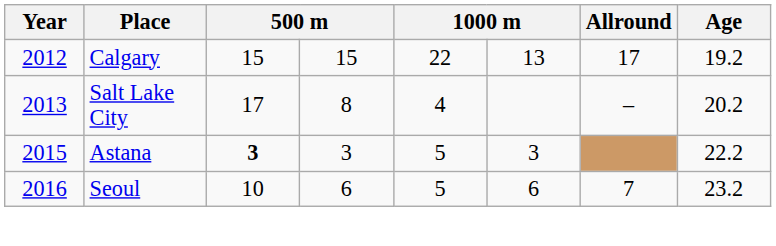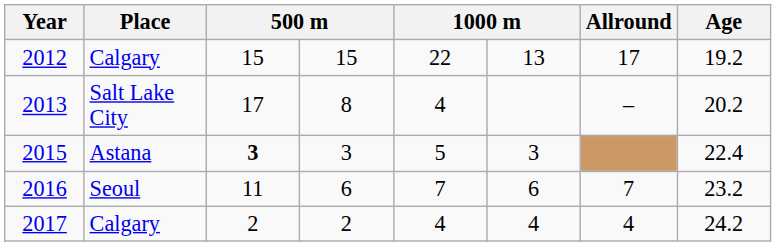 <table class="wikitable">
 <tr>
 <th width="50">Year</th>
 <th width="80">Place</th>
 <th colspan="2" width="120">500 m</th>
 <th colspan="2" width="120">1000 m</th>
 <th width="60">Allround</th>
 <th width="60">Age</th>
 </tr>
 <tr valign="center" align="center" ,>
 <td><a href='#'>2012</a></td>
 <td align="left"><a href='#'>Calgary</a></td>
 <td width="60">15</td>
 <td width="60">15</td>
 <td width="60">22</td>
 <td width="60">13</td>
 <td>17</td>
 <td>19.2</td>
 </tr>
 <tr valign="center" align="center" ,>
 <td><a href='#'>2013</a></td>
 <td align="left"><a href='#'>Salt Lake City</a></td>
 <td width="60">17</td>
 <td width="60">8</td>
 <td width="60">4</td>
 <td width="60"></td>
 <td>–</td>
 <td>20.2</td>
 </tr>
 <tr valign="center" align="center" ,>
 <td><a href='#'>2015</a></td>
 <td align="left"><a href='#'>Astana</a></td>
 <td width="60"><strong>3</strong></td>
 <td width="60">3</td>
 <td width="60">5</td>
 <td width="60">3</td>
 <td bgcolor="cc9966"></td>
-<td>22.2</td>
+<td>22.4</td>
 </tr>
 <tr valign="center" align="center" ,>
 <td><a href='#'>2016</a></td>
 <td align="left"><a href='#'>Seoul</a></td>
-<td width="60">10</td>
+<td width="60">11</td>
 <td width="60">6</td>
-<td width="60">5</td>
+<td width="60">7</td>
 <td width="60">6</td>
 <td>7</td>
 <td>23.2</td>
 </tr>
+<tr valign="center" align="center" ,>
+<td><a href='#'>2017</a></td>
+<td align="left"><a href='#'>Calgary</a></td>
+<td width="60">2</td>
+<td width="60">2</td>
+<td width="60">4</td>
+<td width="60">4</td>
+<td>4</td>
+<td>24.2</td>
+</tr>
 </table>
